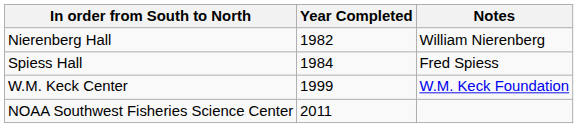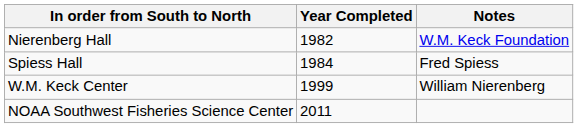 <table class="wikitable">
 <tr>
 <th>In order from South to North</th>
 <th>Year Completed</th>
 <th>Notes</th>
 </tr>
 <tr>
 <td>Nierenberg Hall</td>
 <td>1982</td>
-<td>William Nierenberg</td>
+<td><a href='#'>W.M. Keck Foundation</a></td>
 </tr>
 <tr>
 <td>Spiess Hall</td>
 <td>1984</td>
 <td>Fred Spiess</td>
 </tr>
 <tr>
 <td>W.M. Keck Center</td>
 <td>1999</td>
-<td><a href='#'>W.M. Keck Foundation</a></td>
+<td>William Nierenberg</td>
 </tr>
 <tr>
 <td>NOAA Southwest Fisheries Science Center</td>
 <td>2011</td>
 <td></td>
 </tr>
 </table>
